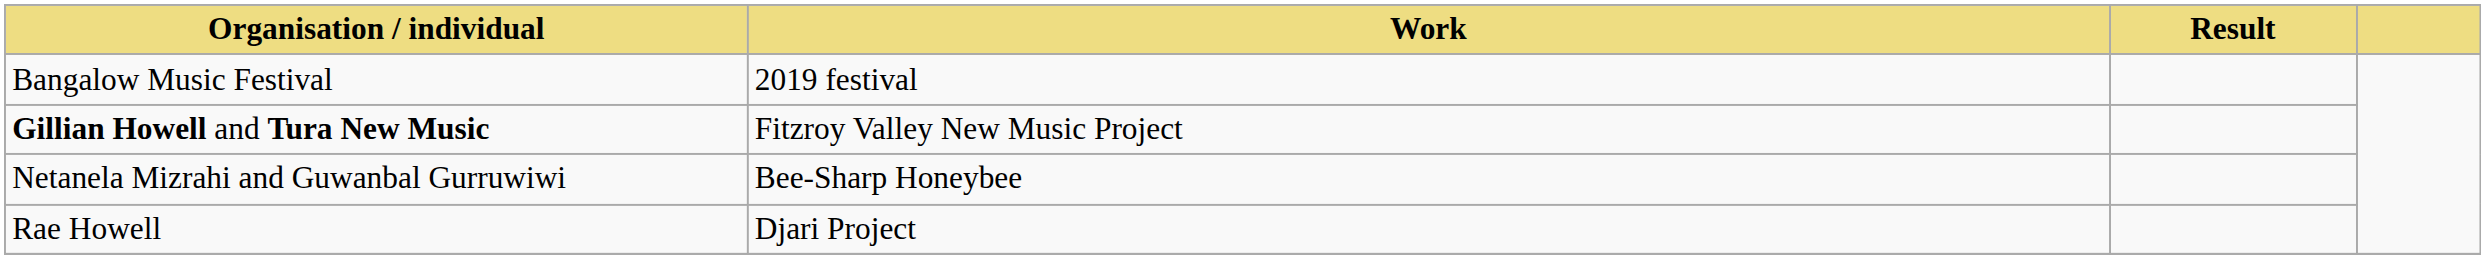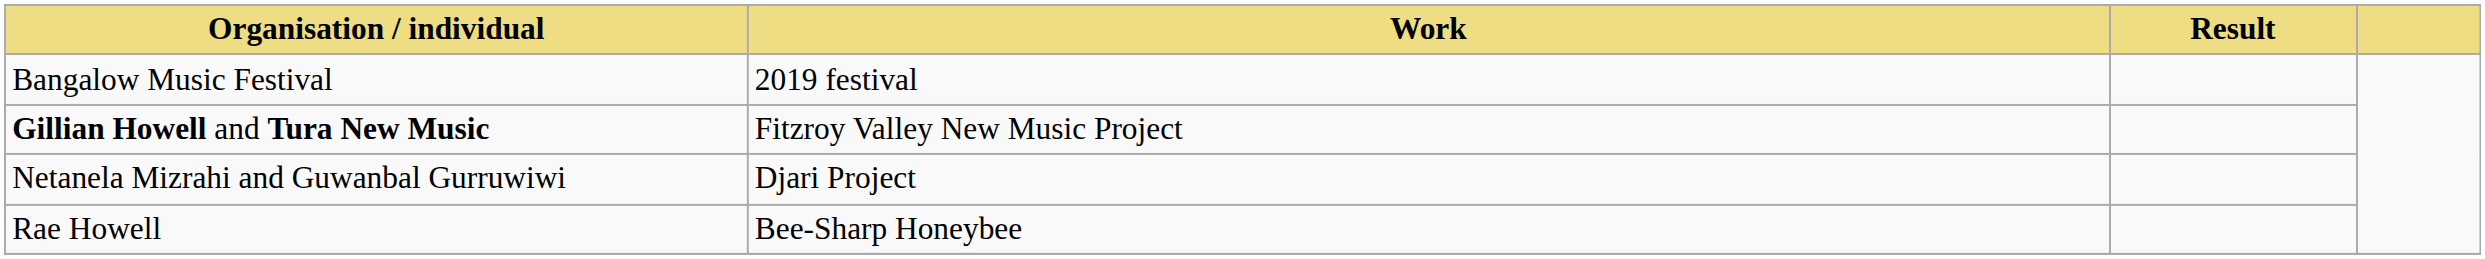 <table class="wikitable" width=100%>
 <tr>
 <th style="width:30%;background:#EEDD82;">Organisation / individual</th>
 <th style="width:55%;background:#EEDD82;">Work</th>
 <th style="width:10%;background:#EEDD82;">Result</th>
 <th style="width:5%;background:#EEDD82;"></th>
 </tr>
 <tr>
 <td>Bangalow Music Festival</td>
 <td>2019 festival</td>
 <td></td>
 <td rowspan="4"></td>
 </tr>
 <tr>
 <td><strong>Gillian Howell</strong> and <strong>Tura New Music</strong></td>
 <td>Fitzroy Valley New Music Project</td>
 <td></td>
 </tr>
 <tr>
 <td>Netanela Mizrahi and Guwanbal Gurruwiwi</td>
-<td>Bee-Sharp Honeybee</td>
+<td>Djari Project</td>
 <td></td>
 </tr>
 <tr>
 <td>Rae Howell</td>
-<td>Djari Project</td>
+<td>Bee-Sharp Honeybee</td>
 <td></td>
 </tr>
 <tr>
 </tr>
 </table>
